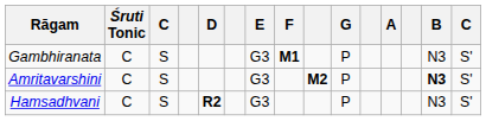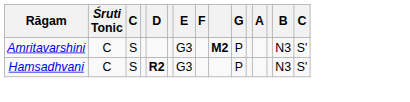 <table class="wikitable" style="text-align:center">
 <tr>
 <th>Rāgam</th>
 <th><em>Śruti</em><br>Tonic</th>
 <th>C</th>
 <th></th>
 <th>D</th>
 <th></th>
 <th>E</th>
 <th>F</th>
 <th></th>
 <th>G</th>
 <th></th>
 <th>A</th>
 <th></th>
 <th>B</th>
 <th>C</th>
 </tr>
 <tr>
-<td><em>Gambhiranata</em></td>
-<td>C</td>
-<td width="25px">S</td>
-<td width="15px"></td>
-<td width="15px"></td>
-<td width="15px"></td>
-<td width="25px">G3</td>
-<td width="25px"><strong>M1</strong></td>
-<td width="15px"></td>
-<td width="25px">P</td>
-<td width="15px"></td>
-<td width="15px"></td>
-<td width="15px"></td>
-<td width="25px">N3</td>
-<td width="25px">S'</td>
-</tr>
-<tr>
 <td><em><a href='#'>Amritavarshini</a></em></td>
 <td>C</td>
 <td>S</td>
 <td></td>
 <td></td>
 <td></td>
 <td>G3</td>
 <td></td>
 <td><strong>M2</strong></td>
 <td>P</td>
 <td></td>
 <td></td>
 <td></td>
-<td><strong>N3</strong></td>
+<td>N3</td>
 <td>S'</td>
 </tr>
 <tr>
 <td><em><a href='#'>Hamsadhvani</a></em></td>
 <td>C</td>
 <td>S</td>
 <td></td>
 <td><strong>R2</strong></td>
 <td></td>
 <td>G3</td>
 <td></td>
 <td></td>
 <td>P</td>
 <td></td>
 <td></td>
 <td></td>
 <td>N3</td>
 <td>S'</td>
 </tr>
 </table>
